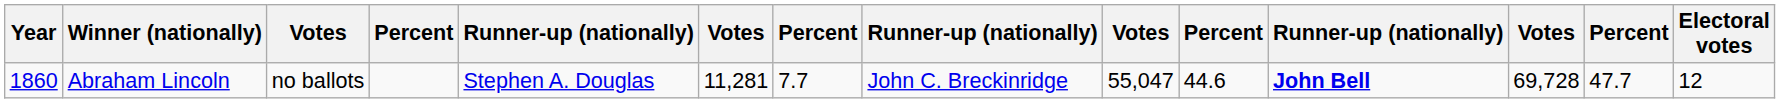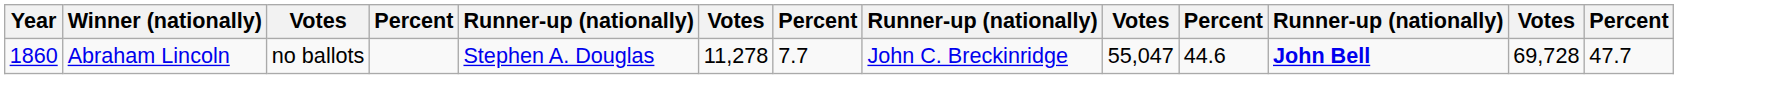 <table class="wikitable sortable">
 <tr>
 <th data-sort-type="number">Year</th>
 <th>Winner (nationally)</th>
 <th data-sort-type="number">Votes</th>
 <th data-sort-type="number">Percent</th>
 <th>Runner-up (nationally)</th>
 <th data-sort-type="number">Votes</th>
 <th data-sort-type="number">Percent</th>
 <th>Runner-up (nationally)</th>
 <th data-sort-type="number">Votes</th>
 <th data-sort-type="number">Percent</th>
 <th>Runner-up (nationally)</th>
 <th data-sort-type="number">Votes</th>
 <th data-sort-type="number">Percent</th>
-<th data-sort-type="number">Electoral<br>votes</th>
 </tr>
 <tr>
 <td style"text-align:left"><a href='#'>1860</a></td>
 <td><a href='#'>Abraham Lincoln</a></td>
 <td>no ballots</td>
 <td></td>
 <td><a href='#'>Stephen A. Douglas</a></td>
-<td>11,281</td>
+<td>11,278</td>
 <td>7.7</td>
 <td><a href='#'>John C. Breckinridge</a></td>
 <td>55,047</td>
 <td>44.6</td>
 <td><strong><a href='#'>John Bell</a></strong></td>
 <td>69,728</td>
 <td>47.7</td>
-<td>12</td>
 </tr>
 </table>
